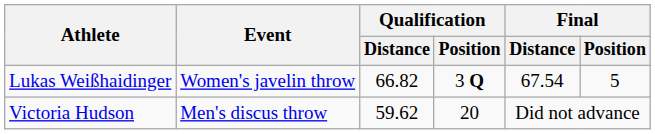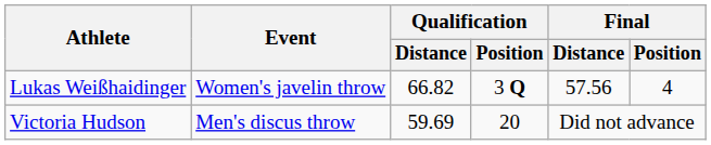 <table class=wikitable style="font-size:90%">
 <tr>
 <th rowspan="2">Athlete</th>
 <th rowspan="2">Event</th>
 <th colspan="2">Qualification</th>
 <th colspan="2">Final</th>
 </tr>
 <tr style="font-size:95%">
 <th>Distance</th>
 <th>Position</th>
 <th>Distance</th>
 <th>Position</th>
 </tr>
 <tr align=center>
 <td align=left><a href='#'>Lukas Weißhaidinger</a></td>
 <td align=left><a href='#'>Women's javelin throw</a></td>
 <td>66.82</td>
 <td>3 <strong>Q</strong></td>
-<td>67.54</td>
-<td>5</td>
+<td>57.56</td>
+<td>4</td>
 </tr>
 <tr align=center>
 <td align=left><a href='#'>Victoria Hudson</a></td>
 <td align=left><a href='#'>Men's discus throw</a></td>
-<td>59.62</td>
+<td>59.69</td>
 <td>20</td>
 <td colspan=2>Did not advance</td>
 </tr>
 </table>
